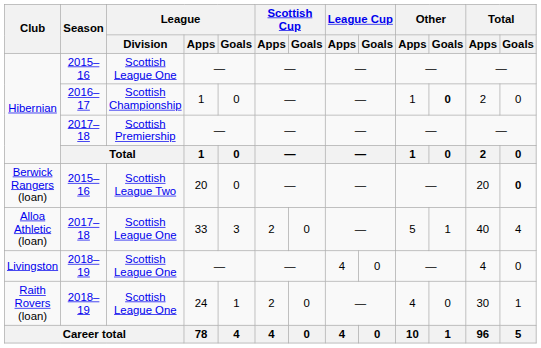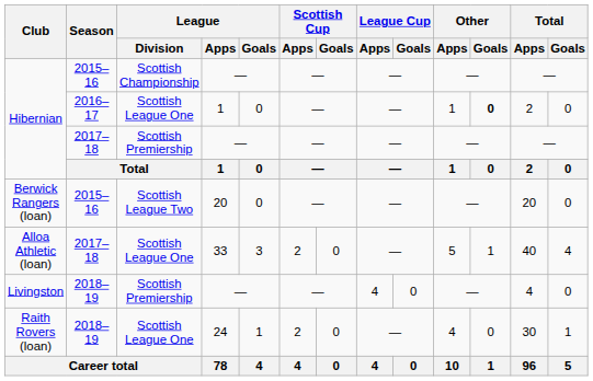 <table class="wikitable" style="text-align: center">
 <tr>
 <th rowspan="2">Club</th>
 <th rowspan="2">Season</th>
 <th colspan="3">League</th>
 <th colspan="2"><a href='#'>Scottish Cup</a></th>
 <th colspan="2"><a href='#'>League Cup</a></th>
 <th colspan="2">Other</th>
 <th colspan="2">Total</th>
 </tr>
 <tr>
 <th>Division</th>
 <th>Apps</th>
 <th>Goals</th>
 <th>Apps</th>
 <th>Goals</th>
 <th>Apps</th>
 <th>Goals</th>
 <th>Apps</th>
 <th>Goals</th>
 <th>Apps</th>
 <th>Goals</th>
 </tr>
 <tr>
 <td rowspan="4"><a href='#'>Hibernian</a></td>
 <td><a href='#'>2015–16</a></td>
-<td><a href='#'>Scottish League One</a></td>
+<td><a href='#'>Scottish Championship</a></td>
 <td colspan="2">—</td>
 <td colspan="2">—</td>
 <td colspan="2">—</td>
 <td colspan="2">—</td>
 <td colspan="2">—</td>
 </tr>
 <tr>
 <td><a href='#'>2016–17</a></td>
-<td><a href='#'>Scottish Championship</a></td>
+<td><a href='#'>Scottish League One</a></td>
 <td>1</td>
 <td>0</td>
 <td colspan="2">—</td>
 <td colspan="2">—</td>
 <td>1</td>
 <td><strong>0</strong></td>
 <td>2</td>
 <td>0</td>
 </tr>
 <tr>
 <td><a href='#'>2017–18</a></td>
 <td><a href='#'>Scottish Premiership</a></td>
 <td colspan="2">—</td>
 <td colspan="2">—</td>
 <td colspan="2">—</td>
 <td colspan="2">—</td>
 <td colspan="2">—</td>
 </tr>
 <tr>
 <th colspan="2">Total</th>
 <th>1</th>
 <th>0</th>
 <th colspan="2">—</th>
 <th colspan="2">—</th>
 <th>1</th>
 <th>0</th>
 <th>2</th>
 <th>0</th>
 </tr>
 <tr>
 <td><a href='#'>Berwick Rangers</a> (loan)</td>
 <td><a href='#'>2015–16</a></td>
 <td><a href='#'>Scottish League Two</a></td>
 <td>20</td>
 <td>0</td>
 <td colspan="2">—</td>
 <td colspan="2">—</td>
 <td colspan="2">—</td>
 <td>20</td>
-<td><strong>0</strong></td>
+<td>0</td>
 </tr>
 <tr>
 <td><a href='#'>Alloa Athletic</a> (loan)</td>
 <td><a href='#'>2017–18</a></td>
 <td><a href='#'>Scottish League One</a></td>
 <td>33</td>
 <td>3</td>
 <td>2</td>
 <td>0</td>
 <td colspan="2">—</td>
 <td>5</td>
 <td>1</td>
 <td>40</td>
 <td>4</td>
 </tr>
 <tr>
 <td><a href='#'>Livingston</a></td>
 <td><a href='#'>2018–19</a></td>
-<td><a href='#'>Scottish League One</a></td>
+<td><a href='#'>Scottish Premiership</a></td>
 <td colspan="2">—</td>
 <td colspan="2">—</td>
 <td>4</td>
 <td>0</td>
 <td colspan="2">—</td>
 <td>4</td>
 <td>0</td>
 </tr>
 <tr>
 <td><a href='#'>Raith Rovers</a> (loan)</td>
 <td><a href='#'>2018–19</a></td>
 <td><a href='#'>Scottish League One</a></td>
 <td>24</td>
 <td>1</td>
 <td>2</td>
 <td>0</td>
 <td colspan="2">—</td>
 <td>4</td>
 <td>0</td>
 <td>30</td>
 <td>1</td>
 </tr>
 <tr>
 <th colspan="3">Career total</th>
 <th>78</th>
 <th>4</th>
 <th>4</th>
 <th>0</th>
 <th>4</th>
 <th>0</th>
 <th>10</th>
 <th>1</th>
 <th>96</th>
 <th>5</th>
 </tr>
 </table>
